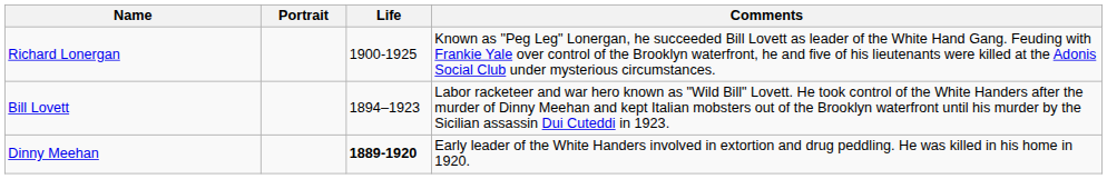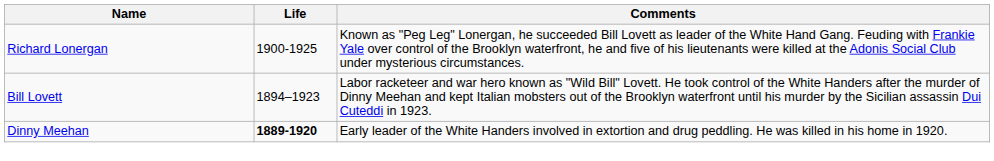 <table class=wikitable>
 <tr>
 <th width="21%">Name</th>
-<th width="7%">Portrait</th>
 <th width="7%">Life</th>
 <th width="55%">Comments</th>
 </tr>
 <tr>
 <td><a href='#'>Richard Lonergan</a></td>
-<td></td>
 <td>1900-1925</td>
 <td>Known as "Peg Leg" Lonergan, he succeeded Bill Lovett as leader of the White Hand Gang. Feuding with <a href='#'>Frankie Yale</a> over control of the Brooklyn waterfront, he and five of his lieutenants were killed at the <a href='#'>Adonis Social Club</a> under mysterious circumstances.</td>
 </tr>
 <tr>
 <td><a href='#'>Bill Lovett</a></td>
-<td></td>
 <td>1894–1923</td>
 <td>Labor racketeer and war hero known as "Wild Bill" Lovett. He took control of the White Handers after the murder of Dinny Meehan and kept Italian mobsters out of the Brooklyn waterfront until his murder by the Sicilian assassin <a href='#'>Dui Cuteddi</a> in 1923.</td>
 </tr>
 <tr>
 <td><a href='#'>Dinny Meehan</a></td>
-<td></td>
 <td><strong>1889-1920</strong></td>
 <td>Early leader of the White Handers involved in extortion and drug peddling. He was killed in his home in 1920.</td>
 </tr>
 </table>
